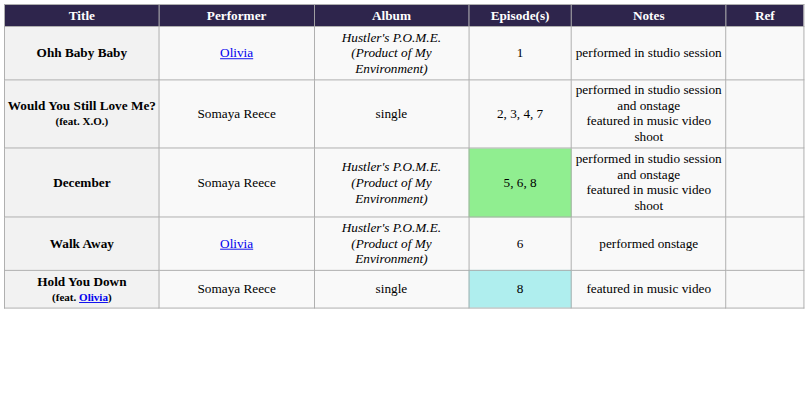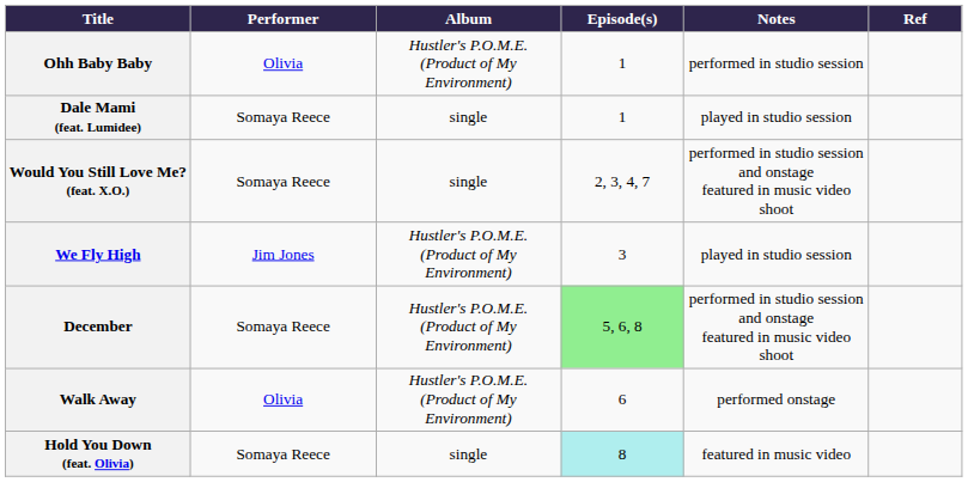 <table class="wikitable sortable" style="font-size:90%; text-align: center">
 <tr>
 <th scope="col"  style="background:#2e254c; color:#fff; width:10%;">Title</th>
 <th scope="col"  style="background:#2e254c; color:#fff; width:10%;">Performer</th>
 <th scope="col"  style="background:#2e254c; color:#fff; width:10%;">Album</th>
 <th scope="col"  style="background:#2e254c; color:#fff; width:5%;">Episode(s)</th>
 <th scope="col"  style="background:#2e254c; color:#fff; width:10%;">Notes</th>
 <th scope="col"  style="background:#2e254c; color:#fff; width:5%;">Ref</th>
 </tr>
 <tr>
 <th scope="row">Ohh Baby Baby</th>
 <td><a href='#'>Olivia</a></td>
 <td><em>Hustler's P.O.M.E. (Product of My Environment)</em></td>
 <td>1</td>
 <td>performed in studio session</td>
 <td></td>
 </tr>
 <tr>
+<th scope="row">Dale Mami <br><small>(feat. Lumidee)</small></th>
+<td>Somaya Reece</td>
+<td>single</td>
+<td>1</td>
+<td>played in studio session</td>
+<td style="text-align:center;"></td>
+</tr>
+<tr>
 <th scope="row">Would You Still Love Me? <br><small>(feat. X.O.)</small></th>
 <td>Somaya Reece</td>
 <td>single</td>
 <td>2, 3, 4, 7</td>
 <td>performed in studio session and onstage <br> featured in music video shoot</td>
 <td style="text-align:center;"></td>
+</tr>
+<tr>
+<th scope="row"><a href='#'>We Fly High</a></th>
+<td><a href='#'>Jim Jones</a></td>
+<td><em>Hustler's P.O.M.E. (Product of My Environment)</em></td>
+<td>3</td>
+<td>played in studio session</td>
+<td></td>
 </tr>
 <tr>
 <th scope="row">December</th>
 <td>Somaya Reece</td>
 <td><em>Hustler's P.O.M.E. (Product of My Environment)</em></td>
 <td style="background: lightgreen;">5, 6, 8</td>
 <td>performed in studio session and onstage <br> featured in music video shoot</td>
 <td style="text-align:center;"></td>
 </tr>
 <tr>
 <th scope="row">Walk Away</th>
 <td><a href='#'>Olivia</a></td>
 <td><em>Hustler's P.O.M.E. (Product of My Environment)</em></td>
 <td>6</td>
 <td>performed onstage</td>
 <td style="text-align:center;"></td>
 </tr>
 <tr>
 <th scope="row">Hold You Down <br><small>(feat. <a href='#'>Olivia</a>)</small></th>
 <td>Somaya Reece</td>
 <td>single</td>
 <td style="background: paleturquoise;">8</td>
 <td>featured in music video</td>
 <td style="text-align:center;"></td>
 </tr>
 </table>
